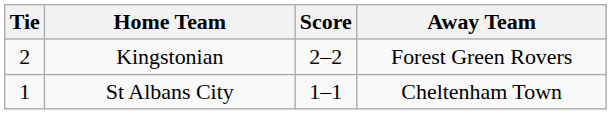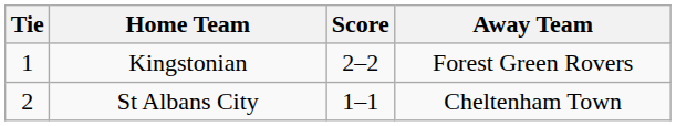 <table class="wikitable" style="text-align:center;">
 <tr>
 <th width=20>Tie</th>
 <th width=175>Home Team</th>
 <th width=20>Score</th>
 <th width=175>Away Team</th>
 </tr>
 <tr>
-<td>2</td>
+<td>1</td>
 <td>Kingstonian</td>
 <td>2–2</td>
 <td>Forest Green Rovers</td>
 </tr>
 <tr>
-<td>1</td>
+<td>2</td>
 <td>St Albans City</td>
 <td>1–1</td>
 <td>Cheltenham Town</td>
 </tr>
 </table>
